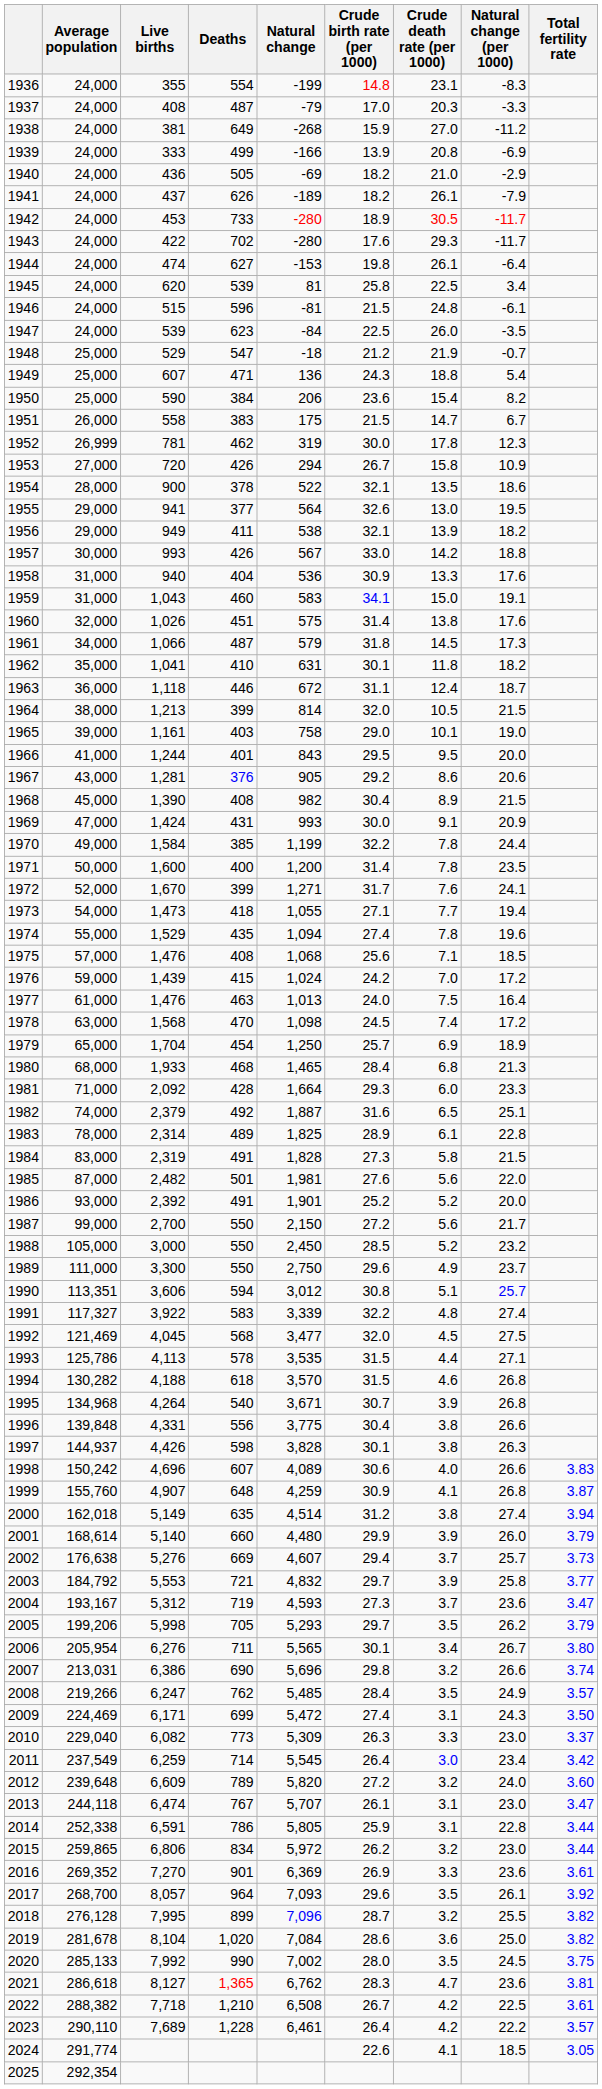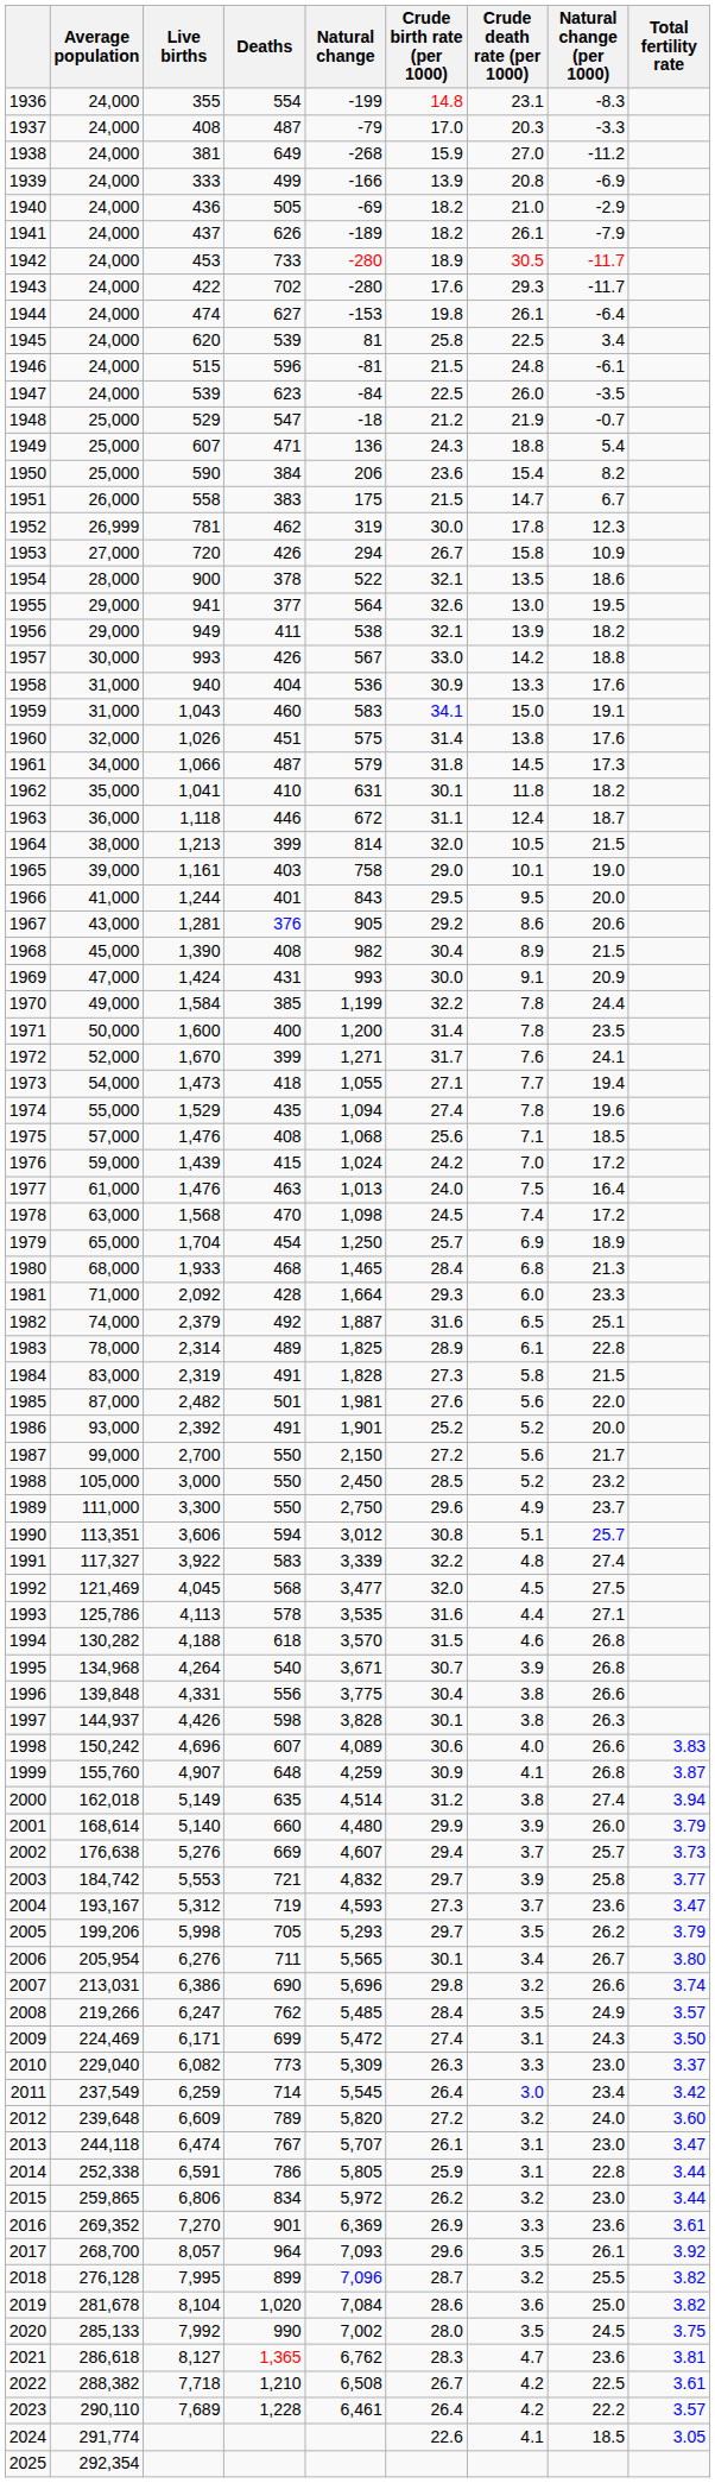 <table class="wikitable sortable" style="text-align: right;">
 <tr>
 <th></th>
 <th width="70pt">Average population</th>
 <th width="70pt">Live births</th>
 <th width="70pt">Deaths</th>
 <th width="70pt">Natural change</th>
 <th width="70pt">Crude birth rate (per 1000)</th>
 <th width="70pt">Crude death rate (per 1000)</th>
 <th width="70pt">Natural change (per 1000)</th>
 <th width="70pt">Total fertility rate</th>
 </tr>
 <tr>
 <td>1936</td>
 <td>24,000</td>
 <td>355</td>
 <td>554</td>
 <td>-199</td>
 <td style="color:red">14.8</td>
 <td>23.1</td>
 <td>-8.3</td>
 <td></td>
 </tr>
 <tr>
 <td>1937</td>
 <td>24,000</td>
 <td>408</td>
 <td>487</td>
 <td>-79</td>
 <td>17.0</td>
 <td>20.3</td>
 <td>-3.3</td>
 <td></td>
 </tr>
 <tr>
 <td>1938</td>
 <td>24,000</td>
 <td>381</td>
 <td>649</td>
 <td>-268</td>
 <td>15.9</td>
 <td>27.0</td>
 <td>-11.2</td>
 <td></td>
 </tr>
 <tr>
 <td>1939</td>
 <td>24,000</td>
 <td>333</td>
 <td>499</td>
 <td>-166</td>
 <td>13.9</td>
 <td>20.8</td>
 <td>-6.9</td>
 <td></td>
 </tr>
 <tr>
 <td>1940</td>
 <td>24,000</td>
 <td>436</td>
 <td>505</td>
 <td>-69</td>
 <td>18.2</td>
 <td>21.0</td>
 <td>-2.9</td>
 <td></td>
 </tr>
 <tr>
 <td>1941</td>
 <td>24,000</td>
 <td>437</td>
 <td>626</td>
 <td>-189</td>
 <td>18.2</td>
 <td>26.1</td>
 <td>-7.9</td>
 <td></td>
 </tr>
 <tr>
 <td>1942</td>
 <td>24,000</td>
 <td>453</td>
 <td>733</td>
 <td style="color:red">-280</td>
 <td>18.9</td>
 <td style="color:red">30.5</td>
 <td style="color:red">-11.7</td>
 <td></td>
 </tr>
 <tr>
 <td>1943</td>
 <td>24,000</td>
 <td>422</td>
 <td>702</td>
 <td>-280</td>
 <td>17.6</td>
 <td>29.3</td>
 <td>-11.7</td>
 <td></td>
 </tr>
 <tr>
 <td>1944</td>
 <td>24,000</td>
 <td>474</td>
 <td>627</td>
 <td>-153</td>
 <td>19.8</td>
 <td>26.1</td>
 <td>-6.4</td>
 <td></td>
 </tr>
 <tr>
 <td>1945</td>
 <td>24,000</td>
 <td>620</td>
 <td>539</td>
 <td>81</td>
 <td>25.8</td>
 <td>22.5</td>
 <td>3.4</td>
 <td></td>
 </tr>
 <tr>
 <td>1946</td>
 <td>24,000</td>
 <td>515</td>
 <td>596</td>
 <td>-81</td>
 <td>21.5</td>
 <td>24.8</td>
 <td>-6.1</td>
 <td></td>
 </tr>
 <tr>
 <td>1947</td>
 <td>24,000</td>
 <td>539</td>
 <td>623</td>
 <td>-84</td>
 <td>22.5</td>
 <td>26.0</td>
 <td>-3.5</td>
 <td></td>
 </tr>
 <tr>
 <td>1948</td>
 <td>25,000</td>
 <td>529</td>
 <td>547</td>
 <td>-18</td>
 <td>21.2</td>
 <td>21.9</td>
 <td>-0.7</td>
 <td></td>
 </tr>
 <tr>
 <td>1949</td>
 <td>25,000</td>
 <td>607</td>
 <td>471</td>
 <td>136</td>
 <td>24.3</td>
 <td>18.8</td>
 <td>5.4</td>
 <td></td>
 </tr>
 <tr>
 <td>1950</td>
 <td>25,000</td>
 <td>590</td>
 <td>384</td>
 <td>206</td>
 <td>23.6</td>
 <td>15.4</td>
 <td>8.2</td>
 <td></td>
 </tr>
 <tr>
 <td>1951</td>
 <td>26,000</td>
 <td>558</td>
 <td>383</td>
 <td>175</td>
 <td>21.5</td>
 <td>14.7</td>
 <td>6.7</td>
 <td></td>
 </tr>
 <tr>
 <td>1952</td>
 <td>26,999</td>
 <td>781</td>
 <td>462</td>
 <td>319</td>
 <td>30.0</td>
 <td>17.8</td>
 <td>12.3</td>
 <td></td>
 </tr>
 <tr>
 <td>1953</td>
 <td>27,000</td>
 <td>720</td>
 <td>426</td>
 <td>294</td>
 <td>26.7</td>
 <td>15.8</td>
 <td>10.9</td>
 <td></td>
 </tr>
 <tr>
 <td>1954</td>
 <td>28,000</td>
 <td>900</td>
 <td>378</td>
 <td>522</td>
 <td>32.1</td>
 <td>13.5</td>
 <td>18.6</td>
 <td></td>
 </tr>
 <tr>
 <td>1955</td>
 <td>29,000</td>
 <td>941</td>
 <td>377</td>
 <td>564</td>
 <td>32.6</td>
 <td>13.0</td>
 <td>19.5</td>
 <td></td>
 </tr>
 <tr>
 <td>1956</td>
 <td>29,000</td>
 <td>949</td>
 <td>411</td>
 <td>538</td>
 <td>32.1</td>
 <td>13.9</td>
 <td>18.2</td>
 <td></td>
 </tr>
 <tr>
 <td>1957</td>
 <td>30,000</td>
 <td>993</td>
 <td>426</td>
 <td>567</td>
 <td>33.0</td>
 <td>14.2</td>
 <td>18.8</td>
 <td></td>
 </tr>
 <tr>
 <td>1958</td>
 <td>31,000</td>
 <td>940</td>
 <td>404</td>
 <td>536</td>
 <td>30.9</td>
 <td>13.3</td>
 <td>17.6</td>
 <td></td>
 </tr>
 <tr>
 <td>1959</td>
 <td>31,000</td>
 <td>1,043</td>
 <td>460</td>
 <td>583</td>
 <td style="color:blue">34.1</td>
 <td>15.0</td>
 <td>19.1</td>
 <td></td>
 </tr>
 <tr>
 <td>1960</td>
 <td>32,000</td>
 <td>1,026</td>
 <td>451</td>
 <td>575</td>
 <td>31.4</td>
 <td>13.8</td>
 <td>17.6</td>
 <td></td>
 </tr>
 <tr>
 <td>1961</td>
 <td>34,000</td>
 <td>1,066</td>
 <td>487</td>
 <td>579</td>
 <td>31.8</td>
 <td>14.5</td>
 <td>17.3</td>
 <td></td>
 </tr>
 <tr>
 <td>1962</td>
 <td>35,000</td>
 <td>1,041</td>
 <td>410</td>
 <td>631</td>
 <td>30.1</td>
 <td>11.8</td>
 <td>18.2</td>
 <td></td>
 </tr>
 <tr>
 <td>1963</td>
 <td>36,000</td>
 <td>1,118</td>
 <td>446</td>
 <td>672</td>
 <td>31.1</td>
 <td>12.4</td>
 <td>18.7</td>
 <td></td>
 </tr>
 <tr>
 <td>1964</td>
 <td>38,000</td>
 <td>1,213</td>
 <td>399</td>
 <td>814</td>
 <td>32.0</td>
 <td>10.5</td>
 <td>21.5</td>
 <td></td>
 </tr>
 <tr>
 <td>1965</td>
 <td>39,000</td>
 <td>1,161</td>
 <td>403</td>
 <td>758</td>
 <td>29.0</td>
 <td>10.1</td>
 <td>19.0</td>
 <td></td>
 </tr>
 <tr>
 <td>1966</td>
 <td>41,000</td>
 <td>1,244</td>
 <td>401</td>
 <td>843</td>
 <td>29.5</td>
 <td>9.5</td>
 <td>20.0</td>
 <td></td>
 </tr>
 <tr>
 <td>1967</td>
 <td>43,000</td>
 <td>1,281</td>
 <td style="color:blue">376</td>
 <td>905</td>
 <td>29.2</td>
 <td>8.6</td>
 <td>20.6</td>
 <td></td>
 </tr>
 <tr>
 <td>1968</td>
 <td>45,000</td>
 <td>1,390</td>
 <td>408</td>
 <td>982</td>
 <td>30.4</td>
 <td>8.9</td>
 <td>21.5</td>
 <td></td>
 </tr>
 <tr>
 <td>1969</td>
 <td>47,000</td>
 <td>1,424</td>
 <td>431</td>
 <td>993</td>
 <td>30.0</td>
 <td>9.1</td>
 <td>20.9</td>
 <td></td>
 </tr>
 <tr>
 <td>1970</td>
 <td>49,000</td>
 <td>1,584</td>
 <td>385</td>
 <td>1,199</td>
 <td>32.2</td>
 <td>7.8</td>
 <td>24.4</td>
 <td></td>
 </tr>
 <tr>
 <td>1971</td>
 <td>50,000</td>
 <td>1,600</td>
 <td>400</td>
 <td>1,200</td>
 <td>31.4</td>
 <td>7.8</td>
 <td>23.5</td>
 <td></td>
 </tr>
 <tr>
 <td>1972</td>
 <td>52,000</td>
 <td>1,670</td>
 <td>399</td>
 <td>1,271</td>
 <td>31.7</td>
 <td>7.6</td>
 <td>24.1</td>
 <td></td>
 </tr>
 <tr>
 <td>1973</td>
 <td>54,000</td>
 <td>1,473</td>
 <td>418</td>
 <td>1,055</td>
 <td>27.1</td>
 <td>7.7</td>
 <td>19.4</td>
 <td></td>
 </tr>
 <tr>
 <td>1974</td>
 <td>55,000</td>
 <td>1,529</td>
 <td>435</td>
 <td>1,094</td>
 <td>27.4</td>
 <td>7.8</td>
 <td>19.6</td>
 <td></td>
 </tr>
 <tr>
 <td>1975</td>
 <td>57,000</td>
 <td>1,476</td>
 <td>408</td>
 <td>1,068</td>
 <td>25.6</td>
 <td>7.1</td>
 <td>18.5</td>
 <td></td>
 </tr>
 <tr>
 <td>1976</td>
 <td>59,000</td>
 <td>1,439</td>
 <td>415</td>
 <td>1,024</td>
 <td>24.2</td>
 <td>7.0</td>
 <td>17.2</td>
 <td></td>
 </tr>
 <tr>
 <td>1977</td>
 <td>61,000</td>
 <td>1,476</td>
 <td>463</td>
 <td>1,013</td>
 <td>24.0</td>
 <td>7.5</td>
 <td>16.4</td>
 <td></td>
 </tr>
 <tr>
 <td>1978</td>
 <td>63,000</td>
 <td>1,568</td>
 <td>470</td>
 <td>1,098</td>
 <td>24.5</td>
 <td>7.4</td>
 <td>17.2</td>
 <td></td>
 </tr>
 <tr>
 <td>1979</td>
 <td>65,000</td>
 <td>1,704</td>
 <td>454</td>
 <td>1,250</td>
 <td>25.7</td>
 <td>6.9</td>
 <td>18.9</td>
 <td></td>
 </tr>
 <tr>
 <td>1980</td>
 <td>68,000</td>
 <td>1,933</td>
 <td>468</td>
 <td>1,465</td>
 <td>28.4</td>
 <td>6.8</td>
 <td>21.3</td>
 <td></td>
 </tr>
 <tr>
 <td>1981</td>
 <td>71,000</td>
 <td>2,092</td>
 <td>428</td>
 <td>1,664</td>
 <td>29.3</td>
 <td>6.0</td>
 <td>23.3</td>
 <td></td>
 </tr>
 <tr>
 <td>1982</td>
 <td>74,000</td>
 <td>2,379</td>
 <td>492</td>
 <td>1,887</td>
 <td>31.6</td>
 <td>6.5</td>
 <td>25.1</td>
 <td></td>
 </tr>
 <tr>
 <td>1983</td>
 <td>78,000</td>
 <td>2,314</td>
 <td>489</td>
 <td>1,825</td>
 <td>28.9</td>
 <td>6.1</td>
 <td>22.8</td>
 <td></td>
 </tr>
 <tr>
 <td>1984</td>
 <td>83,000</td>
 <td>2,319</td>
 <td>491</td>
 <td>1,828</td>
 <td>27.3</td>
 <td>5.8</td>
 <td>21.5</td>
 <td></td>
 </tr>
 <tr>
 <td>1985</td>
 <td>87,000</td>
 <td>2,482</td>
 <td>501</td>
 <td>1,981</td>
 <td>27.6</td>
 <td>5.6</td>
 <td>22.0</td>
 <td></td>
 </tr>
 <tr>
 <td>1986</td>
 <td>93,000</td>
 <td>2,392</td>
 <td>491</td>
 <td>1,901</td>
 <td>25.2</td>
 <td>5.2</td>
 <td>20.0</td>
 <td></td>
 </tr>
 <tr>
 <td>1987</td>
 <td>99,000</td>
 <td>2,700</td>
 <td>550</td>
 <td>2,150</td>
 <td>27.2</td>
 <td>5.6</td>
 <td>21.7</td>
 <td></td>
 </tr>
 <tr>
 <td>1988</td>
 <td>105,000</td>
 <td>3,000</td>
 <td>550</td>
 <td>2,450</td>
 <td>28.5</td>
 <td>5.2</td>
 <td>23.2</td>
 <td></td>
 </tr>
 <tr>
 <td>1989</td>
 <td>111,000</td>
 <td>3,300</td>
 <td>550</td>
 <td>2,750</td>
 <td>29.6</td>
 <td>4.9</td>
 <td>23.7</td>
 <td></td>
 </tr>
 <tr>
 <td>1990</td>
 <td>113,351</td>
 <td>3,606</td>
 <td>594</td>
 <td>3,012</td>
 <td>30.8</td>
 <td>5.1</td>
 <td style="color:blue">25.7</td>
 <td></td>
 </tr>
 <tr>
 <td>1991</td>
 <td>117,327</td>
 <td>3,922</td>
 <td>583</td>
 <td>3,339</td>
 <td>32.2</td>
 <td>4.8</td>
 <td>27.4</td>
 <td></td>
 </tr>
 <tr>
 <td>1992</td>
 <td>121,469</td>
 <td>4,045</td>
 <td>568</td>
 <td>3,477</td>
 <td>32.0</td>
 <td>4.5</td>
 <td>27.5</td>
 <td></td>
 </tr>
 <tr>
 <td>1993</td>
 <td>125,786</td>
 <td>4,113</td>
 <td>578</td>
 <td>3,535</td>
-<td>31.5</td>
+<td>31.6</td>
 <td>4.4</td>
 <td>27.1</td>
 <td></td>
 </tr>
 <tr>
 <td>1994</td>
 <td>130,282</td>
 <td>4,188</td>
 <td>618</td>
 <td>3,570</td>
 <td>31.5</td>
 <td>4.6</td>
 <td>26.8</td>
 <td></td>
 </tr>
 <tr>
 <td>1995</td>
 <td>134,968</td>
 <td>4,264</td>
 <td>540</td>
 <td>3,671</td>
 <td>30.7</td>
 <td>3.9</td>
 <td>26.8</td>
 <td></td>
 </tr>
 <tr>
 <td>1996</td>
 <td>139,848</td>
 <td>4,331</td>
 <td>556</td>
 <td>3,775</td>
 <td>30.4</td>
 <td>3.8</td>
 <td>26.6</td>
 <td></td>
 </tr>
 <tr>
 <td>1997</td>
 <td>144,937</td>
 <td>4,426</td>
 <td>598</td>
 <td>3,828</td>
 <td>30.1</td>
 <td>3.8</td>
 <td>26.3</td>
 <td></td>
 </tr>
 <tr>
 <td>1998</td>
 <td>150,242</td>
 <td>4,696</td>
 <td>607</td>
 <td>4,089</td>
 <td>30.6</td>
 <td>4.0</td>
 <td>26.6</td>
 <td style="color:blue;">3.83</td>
 </tr>
 <tr>
 <td>1999</td>
 <td>155,760</td>
 <td>4,907</td>
 <td>648</td>
 <td>4,259</td>
 <td>30.9</td>
 <td>4.1</td>
 <td>26.8</td>
 <td style="color:blue;">3.87</td>
 </tr>
 <tr>
 <td>2000</td>
 <td>162,018</td>
 <td>5,149</td>
 <td>635</td>
 <td>4,514</td>
 <td>31.2</td>
 <td>3.8</td>
 <td>27.4</td>
 <td style="color:blue;">3.94</td>
 </tr>
 <tr>
 <td>2001</td>
 <td>168,614</td>
 <td>5,140</td>
 <td>660</td>
 <td>4,480</td>
 <td>29.9</td>
 <td>3.9</td>
 <td>26.0</td>
 <td style="color:blue;">3.79</td>
 </tr>
 <tr>
 <td>2002</td>
 <td>176,638</td>
 <td>5,276</td>
 <td>669</td>
 <td>4,607</td>
 <td>29.4</td>
 <td>3.7</td>
 <td>25.7</td>
 <td style="color:blue;">3.73</td>
 </tr>
 <tr>
 <td>2003</td>
-<td>184,792</td>
+<td>184,742</td>
 <td>5,553</td>
 <td>721</td>
 <td>4,832</td>
 <td>29.7</td>
 <td>3.9</td>
 <td>25.8</td>
 <td style="color:blue;">3.77</td>
 </tr>
 <tr>
 <td>2004</td>
 <td>193,167</td>
 <td>5,312</td>
 <td>719</td>
 <td>4,593</td>
 <td>27.3</td>
 <td>3.7</td>
 <td>23.6</td>
 <td style="color:blue;">3.47</td>
 </tr>
 <tr>
 <td>2005</td>
 <td>199,206</td>
 <td>5,998</td>
 <td>705</td>
 <td>5,293</td>
 <td>29.7</td>
 <td>3.5</td>
 <td>26.2</td>
 <td style="color:blue;">3.79</td>
 </tr>
 <tr>
 <td>2006</td>
 <td>205,954</td>
 <td>6,276</td>
 <td>711</td>
 <td>5,565</td>
 <td>30.1</td>
 <td>3.4</td>
 <td>26.7</td>
 <td style="color:blue;">3.80</td>
 </tr>
 <tr>
 <td>2007</td>
 <td>213,031</td>
 <td>6,386</td>
 <td>690</td>
 <td>5,696</td>
 <td>29.8</td>
 <td>3.2</td>
 <td>26.6</td>
 <td style="color:blue;">3.74</td>
 </tr>
 <tr>
 <td>2008</td>
 <td>219,266</td>
 <td>6,247</td>
 <td>762</td>
 <td>5,485</td>
 <td>28.4</td>
 <td>3.5</td>
 <td>24.9</td>
 <td style="color:blue;">3.57</td>
 </tr>
 <tr>
 <td>2009</td>
 <td>224,469</td>
 <td>6,171</td>
 <td>699</td>
 <td>5,472</td>
 <td>27.4</td>
 <td>3.1</td>
 <td>24.3</td>
 <td style="color:blue;">3.50</td>
 </tr>
 <tr>
 <td>2010</td>
 <td>229,040</td>
 <td>6,082</td>
 <td>773</td>
 <td>5,309</td>
 <td>26.3</td>
 <td>3.3</td>
 <td>23.0</td>
 <td style="color:blue;">3.37</td>
 </tr>
 <tr>
 <td>2011</td>
 <td>237,549</td>
 <td>6,259</td>
 <td>714</td>
 <td>5,545</td>
 <td>26.4</td>
 <td style="color:blue">3.0</td>
 <td>23.4</td>
 <td style="color:blue;">3.42</td>
 </tr>
 <tr>
 <td>2012</td>
 <td>239,648</td>
 <td>6,609</td>
 <td>789</td>
 <td>5,820</td>
 <td>27.2</td>
 <td>3.2</td>
 <td>24.0</td>
 <td style="color:blue;">3.60</td>
 </tr>
 <tr>
 <td>2013</td>
 <td>244,118</td>
 <td>6,474</td>
 <td>767</td>
 <td>5,707</td>
 <td>26.1</td>
 <td>3.1</td>
 <td>23.0</td>
 <td style="color:blue;">3.47</td>
 </tr>
 <tr>
 <td>2014</td>
 <td>252,338</td>
 <td>6,591</td>
 <td>786</td>
 <td>5,805</td>
 <td>25.9</td>
 <td>3.1</td>
 <td>22.8</td>
 <td style="color:blue;">3.44</td>
 </tr>
 <tr>
 <td>2015</td>
 <td>259,865</td>
 <td>6,806</td>
 <td>834</td>
 <td>5,972</td>
 <td>26.2</td>
 <td>3.2</td>
 <td>23.0</td>
 <td style="color:blue;">3.44</td>
 </tr>
 <tr>
 <td>2016</td>
 <td>269,352</td>
 <td>7,270</td>
 <td>901</td>
 <td>6,369</td>
 <td>26.9</td>
 <td>3.3</td>
 <td>23.6</td>
 <td style="color:blue;">3.61</td>
 </tr>
 <tr>
 <td>2017</td>
 <td>268,700</td>
 <td>8,057</td>
 <td>964</td>
 <td>7,093</td>
 <td>29.6</td>
 <td>3.5</td>
 <td>26.1</td>
 <td style="color:blue;">3.92</td>
 </tr>
 <tr>
 <td>2018</td>
 <td>276,128</td>
 <td>7,995</td>
 <td>899</td>
 <td style="color:blue">7,096</td>
 <td>28.7</td>
 <td>3.2</td>
 <td>25.5</td>
 <td style="color:blue;">3.82</td>
 </tr>
 <tr>
 <td>2019</td>
 <td>281,678</td>
 <td>8,104</td>
 <td>1,020</td>
 <td>7,084</td>
 <td>28.6</td>
 <td>3.6</td>
 <td>25.0</td>
 <td style="color:blue;">3.82</td>
 </tr>
 <tr>
 <td>2020</td>
 <td>285,133</td>
 <td>7,992</td>
 <td>990</td>
 <td>7,002</td>
 <td>28.0</td>
 <td>3.5</td>
 <td>24.5</td>
 <td style="color:blue;">3.75</td>
 </tr>
 <tr>
 <td>2021</td>
 <td>286,618</td>
 <td>8,127</td>
 <td style="color:red">1,365</td>
 <td>6,762</td>
 <td>28.3</td>
 <td>4.7</td>
 <td>23.6</td>
 <td style="color:blue;">3.81</td>
 </tr>
 <tr>
 <td>2022</td>
 <td>288,382</td>
 <td>7,718</td>
 <td>1,210</td>
 <td>6,508</td>
 <td>26.7</td>
 <td>4.2</td>
 <td>22.5</td>
 <td style="color:blue;">3.61</td>
 </tr>
 <tr>
 <td>2023</td>
 <td>290,110</td>
 <td>7,689</td>
 <td>1,228</td>
 <td>6,461</td>
 <td>26.4</td>
 <td>4.2</td>
 <td>22.2</td>
 <td style="color:blue;">3.57</td>
 </tr>
 <tr>
 <td>2024</td>
 <td>291,774</td>
 <td></td>
 <td></td>
 <td></td>
 <td>22.6</td>
 <td>4.1</td>
 <td>18.5</td>
 <td style="color:blue;">3.05</td>
 </tr>
 <tr>
 <td>2025</td>
 <td>292,354</td>
 <td></td>
 <td></td>
 <td></td>
 <td></td>
 <td></td>
 <td></td>
 <td style="color:blue;"></td>
 </tr>
 </table>
